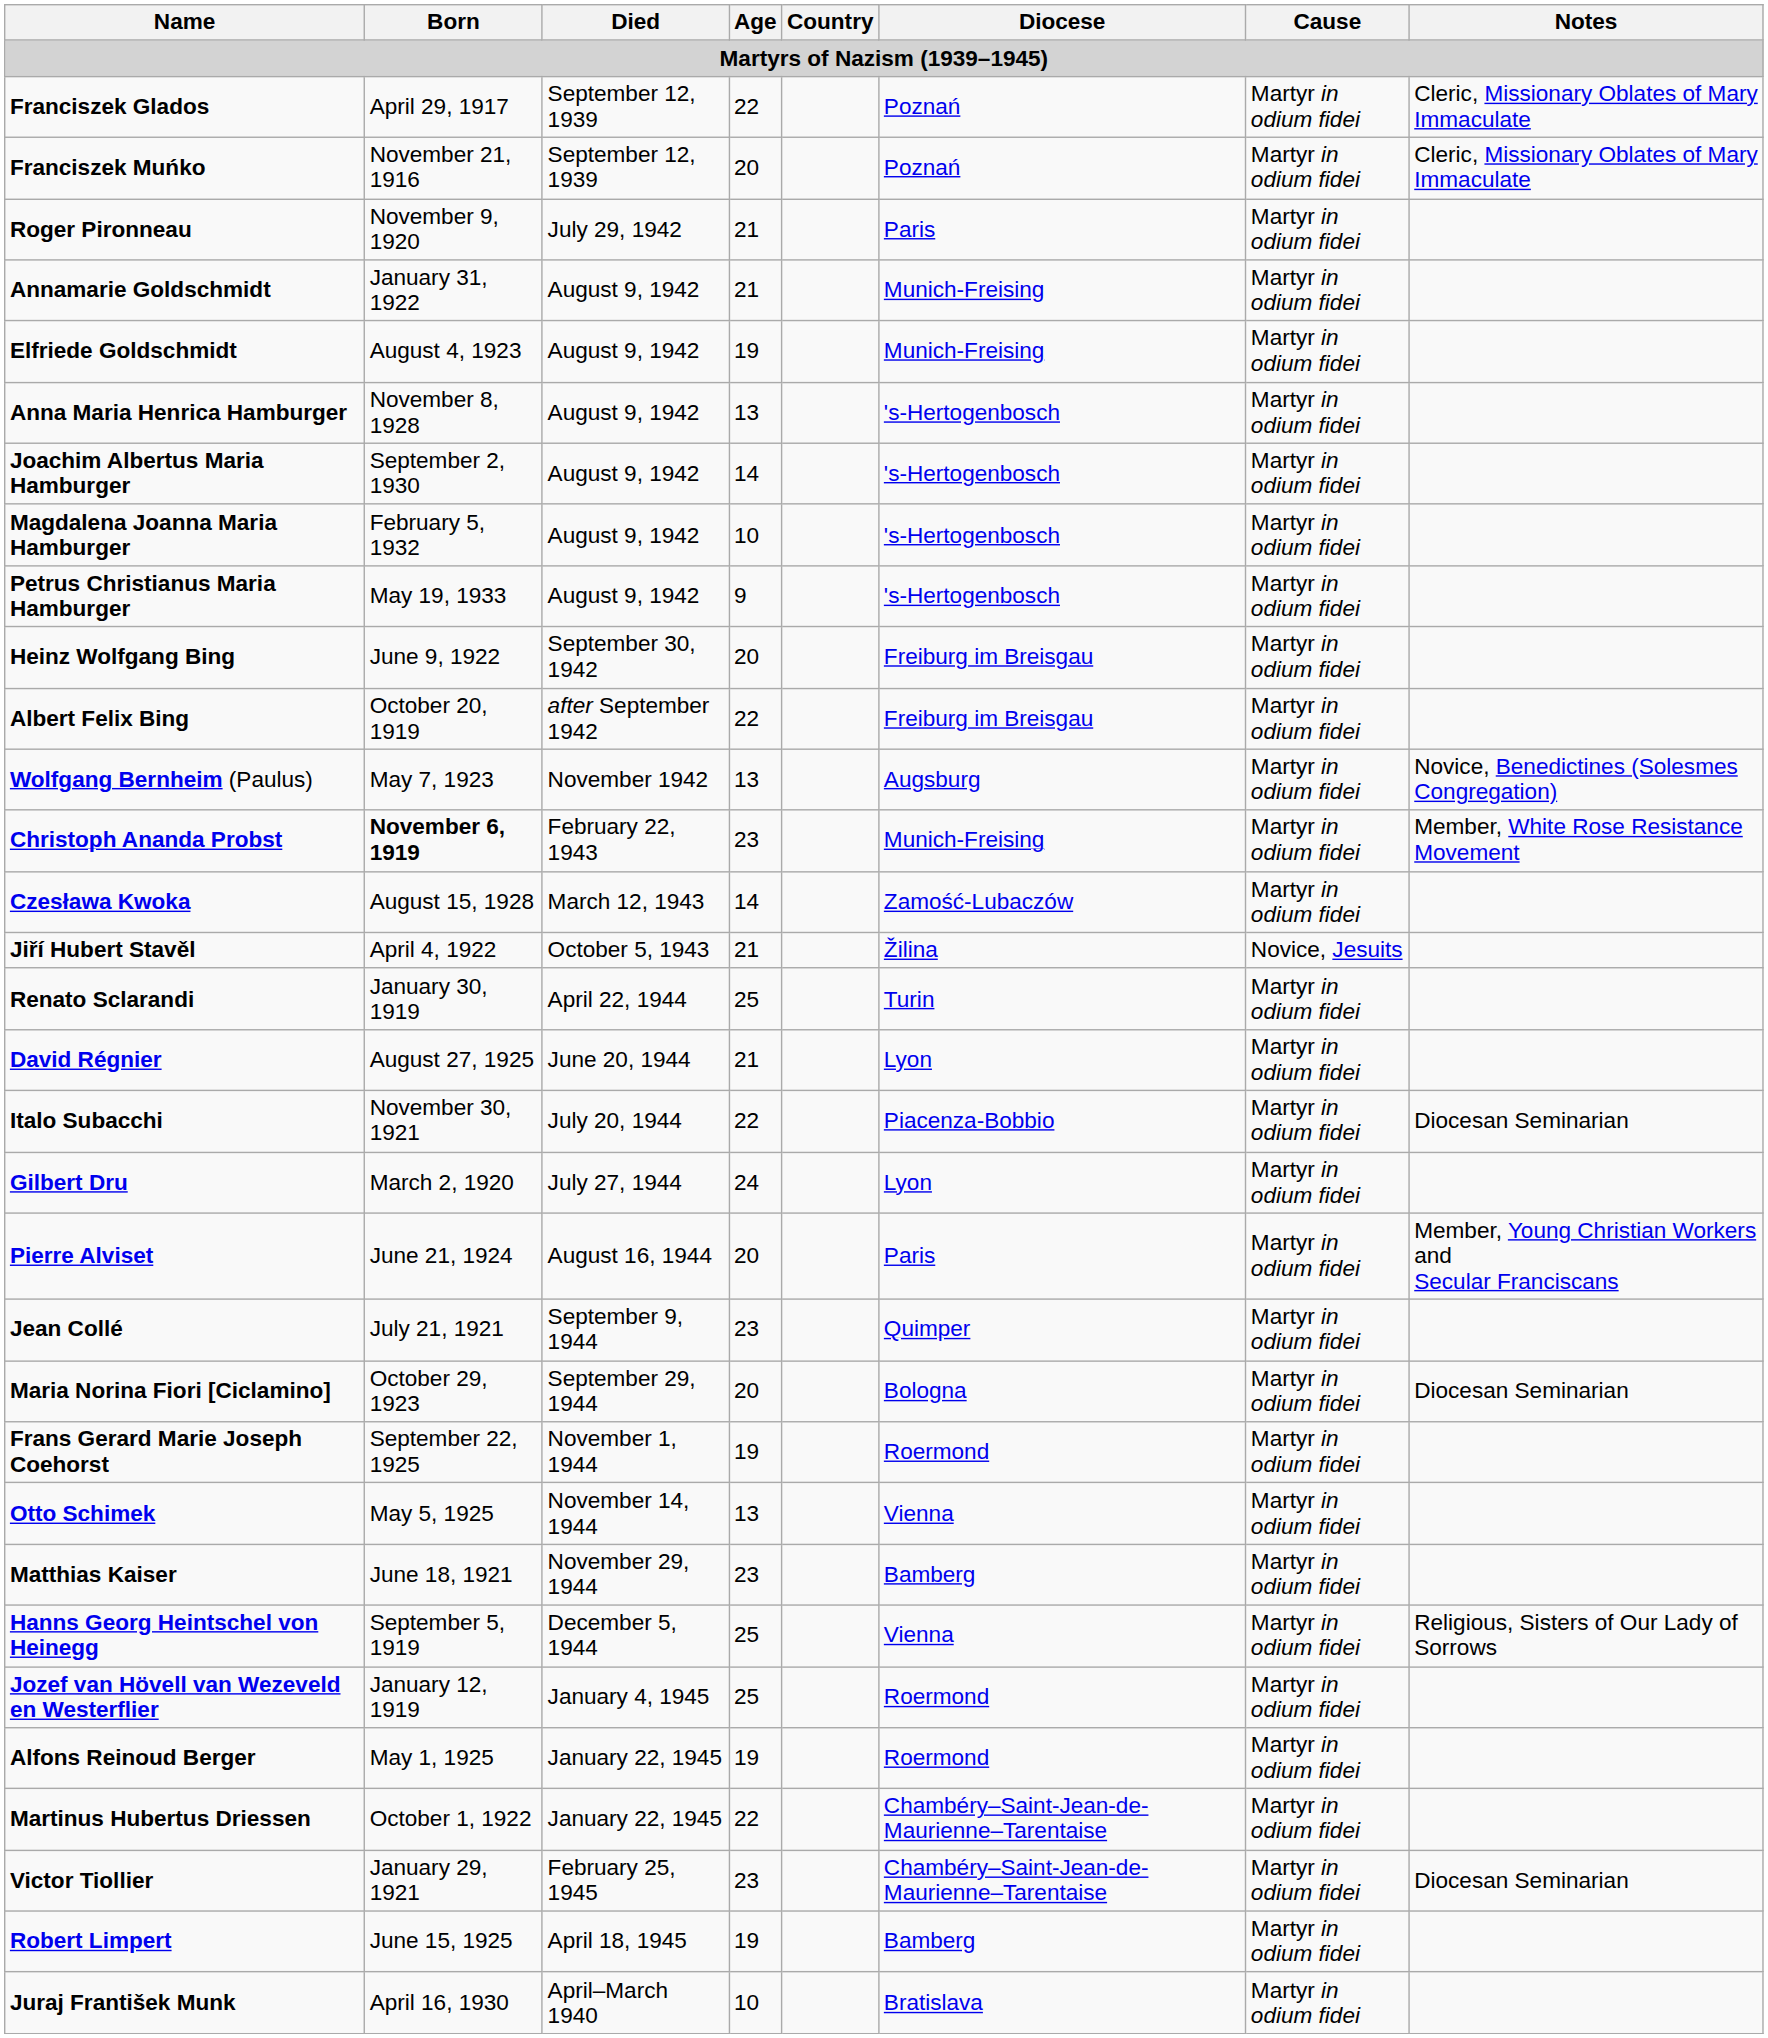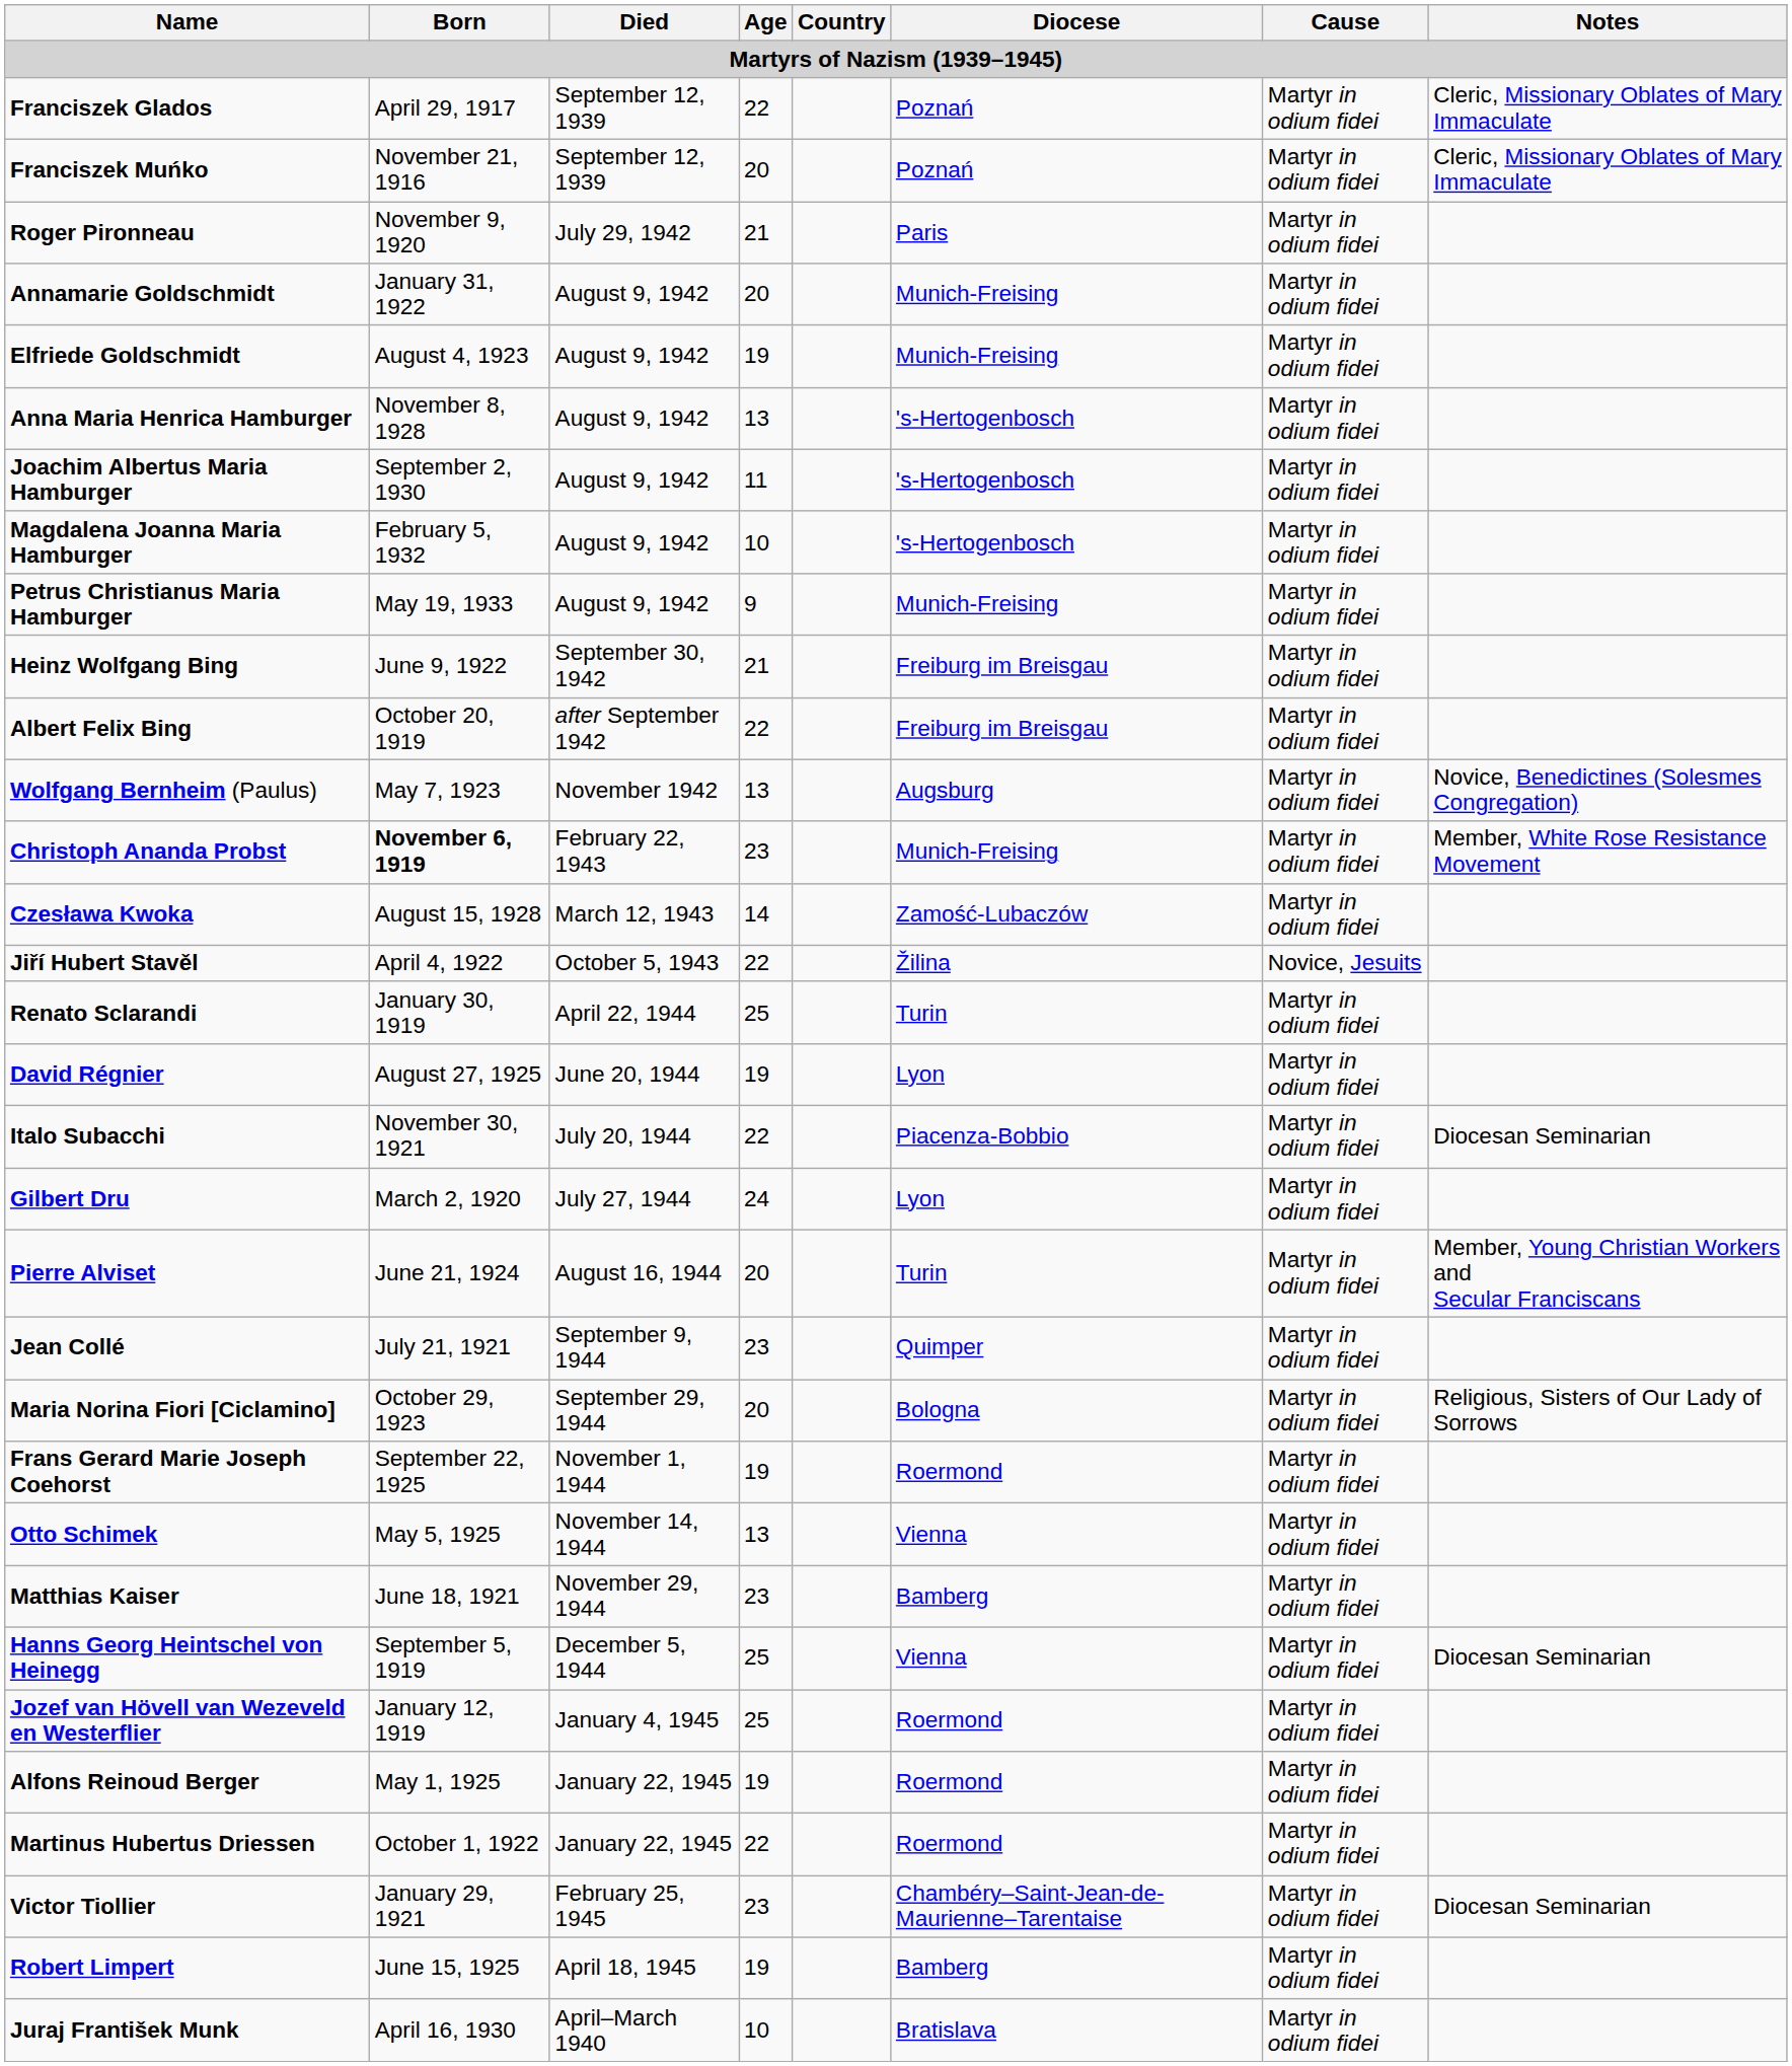 <table class="wikitable sortable">
 <tr>
 <th>Name</th>
 <th>Born</th>
 <th>Died</th>
 <th>Age</th>
 <th>Country</th>
 <th>Diocese</th>
 <th>Cause</th>
 <th>Notes</th>
 </tr>
 <tr>
 <td colspan=8 align=center style="background:lightgray;white-space:nowrap"><strong>Martyrs of Nazism (1939–1945)</strong></td>
 </tr>
 <tr>
 <td><strong>Franciszek Glados</strong></td>
 <td>April 29, 1917</td>
 <td>September 12, 1939</td>
 <td>22</td>
 <td></td>
 <td><a href='#'>Poznań</a></td>
 <td>Martyr <em>in odium fidei</em></td>
 <td>Cleric, <a href='#'>Missionary Oblates of Mary Immaculate</a></td>
 </tr>
 <tr>
 <td><strong>Franciszek Muńko</strong></td>
 <td>November 21, 1916</td>
 <td>September 12, 1939</td>
 <td>20</td>
 <td></td>
 <td><a href='#'>Poznań</a></td>
 <td>Martyr <em>in odium fidei</em></td>
 <td>Cleric, <a href='#'>Missionary Oblates of Mary Immaculate</a></td>
 </tr>
 <tr>
 <td><strong>Roger Pironneau</strong></td>
 <td>November 9, 1920</td>
 <td>July 29, 1942</td>
 <td>21</td>
 <td></td>
 <td><a href='#'>Paris</a></td>
 <td>Martyr <em>in odium fidei</em></td>
 <td></td>
 </tr>
 <tr>
 <td><strong>Annamarie Goldschmidt</strong></td>
 <td>January 31, 1922</td>
 <td>August 9, 1942</td>
-<td>21</td>
+<td>20</td>
 <td></td>
 <td><a href='#'>Munich-Freising</a></td>
 <td>Martyr <em>in odium fidei</em></td>
 <td></td>
 </tr>
 <tr>
 <td><strong>Elfriede Goldschmidt</strong></td>
 <td>August 4, 1923</td>
 <td>August 9, 1942</td>
 <td>19</td>
 <td></td>
 <td><a href='#'>Munich-Freising</a></td>
 <td>Martyr <em>in odium fidei</em></td>
 <td></td>
 </tr>
 <tr>
 <td><strong>Anna Maria Henrica Hamburger</strong></td>
 <td>November 8, 1928</td>
 <td>August 9, 1942</td>
 <td>13</td>
 <td></td>
 <td><a href='#'>'s-Hertogenbosch</a></td>
 <td>Martyr <em>in odium fidei</em></td>
 <td></td>
 </tr>
 <tr>
 <td><strong>Joachim Albertus Maria Hamburger</strong></td>
 <td>September 2, 1930</td>
 <td>August 9, 1942</td>
-<td>14</td>
+<td>11</td>
 <td></td>
 <td><a href='#'>'s-Hertogenbosch</a></td>
 <td>Martyr <em>in odium fidei</em></td>
 <td></td>
 </tr>
 <tr>
 <td><strong>Magdalena Joanna Maria Hamburger</strong></td>
 <td>February 5, 1932</td>
 <td>August 9, 1942</td>
 <td>10</td>
 <td></td>
 <td><a href='#'>'s-Hertogenbosch</a></td>
 <td>Martyr <em>in odium fidei</em></td>
 <td></td>
 </tr>
 <tr>
 <td><strong>Petrus Christianus Maria Hamburger</strong></td>
 <td>May 19, 1933</td>
 <td>August 9, 1942</td>
 <td>9</td>
 <td></td>
-<td><a href='#'>'s-Hertogenbosch</a></td>
+<td><a href='#'>Munich-Freising</a></td>
 <td>Martyr <em>in odium fidei</em></td>
 <td></td>
 </tr>
 <tr>
 <td><strong>Heinz Wolfgang Bing</strong></td>
 <td>June 9, 1922</td>
 <td>September 30, 1942</td>
-<td>20</td>
+<td>21</td>
 <td></td>
 <td><a href='#'>Freiburg im Breisgau</a></td>
 <td>Martyr <em>in odium fidei</em></td>
 <td></td>
 </tr>
 <tr>
 <td><strong>Albert Felix Bing</strong></td>
 <td>October 20, 1919</td>
 <td><em>after</em> September 1942</td>
 <td>22</td>
 <td></td>
 <td><a href='#'>Freiburg im Breisgau</a></td>
 <td>Martyr <em>in odium fidei</em></td>
 <td></td>
 </tr>
 <tr>
 <td><strong><a href='#'>Wolfgang Bernheim</a></strong> (Paulus)</td>
 <td>May 7, 1923</td>
 <td>November 1942</td>
 <td>13</td>
 <td></td>
 <td><a href='#'>Augsburg</a></td>
 <td>Martyr <em>in odium fidei</em></td>
 <td>Novice, <a href='#'>Benedictines (Solesmes Congregation)</a></td>
 </tr>
 <tr>
 <td><strong><a href='#'>Christoph Ananda Probst</a></strong></td>
 <td><strong>November 6, 1919</strong></td>
 <td>February 22, 1943</td>
 <td>23</td>
 <td></td>
 <td><a href='#'>Munich-Freising</a></td>
 <td>Martyr <em>in odium fidei</em></td>
 <td>Member, <a href='#'>White Rose Resistance Movement</a></td>
 </tr>
 <tr>
 <td><strong><a href='#'>Czesława Kwoka</a></strong></td>
 <td>August 15, 1928</td>
 <td>March 12, 1943</td>
 <td>14</td>
 <td></td>
 <td><a href='#'>Zamość-Lubaczów</a></td>
 <td>Martyr <em>in odium fidei</em></td>
 <td></td>
 </tr>
 <tr>
 <td><strong>Jiří Hubert Stavěl </strong></td>
 <td>April 4, 1922</td>
 <td>October 5, 1943</td>
-<td>21</td>
+<td>22</td>
 <td></td>
 <td><a href='#'>Žilina</a></td>
 <td>Novice, <a href='#'>Jesuits</a></td>
 </tr>
 <tr>
 <td><strong>Renato Sclarandi</strong></td>
 <td>January 30, 1919</td>
 <td>April 22, 1944</td>
 <td>25</td>
 <td></td>
 <td><a href='#'>Turin</a></td>
 <td>Martyr <em>in odium fidei</em></td>
 <td></td>
 </tr>
 <tr>
 <td><strong><a href='#'>David Régnier</a></strong></td>
 <td>August 27, 1925</td>
 <td>June 20, 1944</td>
-<td>21</td>
+<td>19</td>
 <td></td>
 <td><a href='#'>Lyon</a></td>
 <td>Martyr <em>in odium fidei</em></td>
 <td></td>
 </tr>
 <tr>
 <td><strong>Italo Subacchi</strong></td>
 <td>November 30, 1921</td>
 <td>July 20, 1944</td>
 <td>22</td>
 <td></td>
 <td><a href='#'>Piacenza-Bobbio</a></td>
 <td>Martyr <em>in odium fidei</em></td>
 <td>Diocesan Seminarian</td>
 </tr>
 <tr>
 <td><strong><a href='#'>Gilbert Dru</a></strong></td>
 <td>March 2, 1920</td>
 <td>July 27, 1944</td>
 <td>24</td>
 <td></td>
 <td><a href='#'>Lyon</a></td>
 <td>Martyr <em>in odium fidei</em></td>
 <td></td>
 </tr>
 <tr>
 <td><strong><a href='#'>Pierre Alviset</a></strong></td>
 <td>June 21, 1924</td>
 <td>August 16, 1944</td>
 <td>20</td>
 <td></td>
-<td><a href='#'>Paris</a></td>
+<td><a href='#'>Turin</a></td>
 <td>Martyr <em>in odium fidei</em></td>
 <td>Member, <a href='#'>Young Christian Workers</a> and<br> <a href='#'>Secular Franciscans</a></td>
 </tr>
 <tr>
 <td><strong>Jean Collé</strong></td>
 <td>July 21, 1921</td>
 <td>September 9, 1944</td>
 <td>23</td>
 <td></td>
 <td><a href='#'>Quimper</a></td>
 <td>Martyr <em>in odium fidei</em></td>
 <td></td>
 </tr>
 <tr>
 <td><strong>Maria Norina Fiori [Ciclamino]</strong></td>
 <td>October 29, 1923</td>
 <td>September 29, 1944</td>
 <td>20</td>
 <td></td>
 <td><a href='#'>Bologna</a></td>
 <td>Martyr <em>in odium fidei</em></td>
-<td>Diocesan Seminarian</td>
+<td>Religious, Sisters of Our Lady of Sorrows</td>
 </tr>
 <tr>
 <td><strong>Frans Gerard Marie Joseph Coehorst</strong></td>
 <td>September 22, 1925</td>
 <td>November 1, 1944</td>
 <td>19</td>
 <td></td>
 <td><a href='#'>Roermond</a></td>
 <td>Martyr <em>in odium fidei</em></td>
 <td></td>
 </tr>
 <tr>
 <td><strong><a href='#'>Otto Schimek</a></strong></td>
 <td>May 5, 1925</td>
 <td>November 14, 1944</td>
 <td>13</td>
 <td></td>
 <td><a href='#'>Vienna</a></td>
 <td>Martyr <em>in odium fidei</em></td>
 <td></td>
 </tr>
 <tr>
 <td><strong>Matthias Kaiser</strong></td>
 <td>June 18, 1921</td>
 <td>November 29, 1944</td>
 <td>23</td>
 <td></td>
 <td><a href='#'>Bamberg</a></td>
 <td>Martyr <em>in odium fidei</em></td>
 <td></td>
 </tr>
 <tr>
 <td><strong><a href='#'>Hanns Georg Heintschel von Heinegg</a></strong></td>
 <td>September 5, 1919</td>
 <td>December 5, 1944</td>
 <td>25</td>
 <td></td>
 <td><a href='#'>Vienna</a></td>
 <td>Martyr <em>in odium fidei</em></td>
-<td>Religious, Sisters of Our Lady of Sorrows</td>
+<td>Diocesan Seminarian</td>
 </tr>
 <tr>
 <td><strong><a href='#'>Jozef van Hövell van Wezeveld en Westerflier</a></strong></td>
 <td>January 12, 1919</td>
 <td>January 4, 1945</td>
 <td>25</td>
 <td></td>
 <td><a href='#'>Roermond</a></td>
 <td>Martyr <em>in odium fidei</em></td>
 <td></td>
 </tr>
 <tr>
 <td><strong>Alfons Reinoud Berger</strong></td>
 <td>May 1, 1925</td>
 <td>January 22, 1945</td>
 <td>19</td>
 <td></td>
 <td><a href='#'>Roermond</a></td>
 <td>Martyr <em>in odium fidei</em></td>
 <td></td>
 </tr>
 <tr>
 <td><strong>Martinus Hubertus Driessen</strong></td>
 <td>October 1, 1922</td>
 <td>January 22, 1945</td>
 <td>22</td>
 <td></td>
-<td><a href='#'>Chambéry–Saint-Jean-de-Maurienne–Tarentaise</a></td>
+<td><a href='#'>Roermond</a></td>
 <td>Martyr <em>in odium fidei</em></td>
 <td></td>
 </tr>
 <tr>
 <td><strong>Victor Tiollier</strong></td>
 <td>January 29, 1921</td>
 <td>February 25, 1945</td>
 <td>23</td>
 <td></td>
 <td><a href='#'>Chambéry–Saint-Jean-de-Maurienne–Tarentaise</a></td>
 <td>Martyr <em>in odium fidei</em></td>
 <td>Diocesan Seminarian</td>
 </tr>
 <tr>
 <td><strong><a href='#'>Robert Limpert</a></strong></td>
 <td>June 15, 1925</td>
 <td>April 18, 1945</td>
 <td>19</td>
 <td></td>
 <td><a href='#'>Bamberg</a></td>
 <td>Martyr <em>in odium fidei</em></td>
 <td></td>
 </tr>
 <tr>
 <td><strong>Juraj František Munk</strong></td>
 <td>April 16, 1930</td>
 <td>April–March 1940</td>
 <td>10</td>
 <td></td>
 <td><a href='#'>Bratislava</a></td>
 <td>Martyr <em>in odium fidei</em></td>
 <td></td>
 </tr>
 </table>
